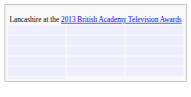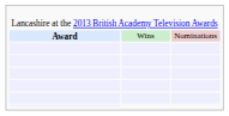 <table class="infobox" style="width: 25em; text-align: left; font-size: 70%; vertical-align: middle;">
 <tr>
 <td colspan="3" style="text-align:center;"><br>Lancashire at the <a href='#'>2013 British Academy Television Awards</a></td>
+</tr>
+<tr style="background:#d9e8ff; text-align:center;">
+<th style="vertical-align: middle;">Award</th>
+<td style="background:#cec; font-size:8pt; width:60px;">Wins</td>
+<td style="background:#ecc; font-size:8pt; width:60px;">Nominations</td>
 </tr>
 <tr style="background:#eef;">
 <td style="text-align:center;"><br></td>
 <td></td>
 <td></td>
 </tr>
 <tr style="background:#eef;">
 <td style="text-align:center;"><br></td>
 <td></td>
 <td></td>
 </tr>
 <tr style="background:#eef;">
 <td style="text-align:center;"><br></td>
 <td></td>
 <td></td>
 </tr>
 <tr style="background:#eef;">
 <td style="text-align:center;"><br></td>
 <td></td>
 <td></td>
 </tr>
 <tr style="background:#eef;">
 <td style="text-align:center;"><br></td>
 <td></td>
 <td></td>
 </tr>
 <tr style="background:#eef;">
 <td style="text-align:center;"></td>
 </tr>
 </table>
